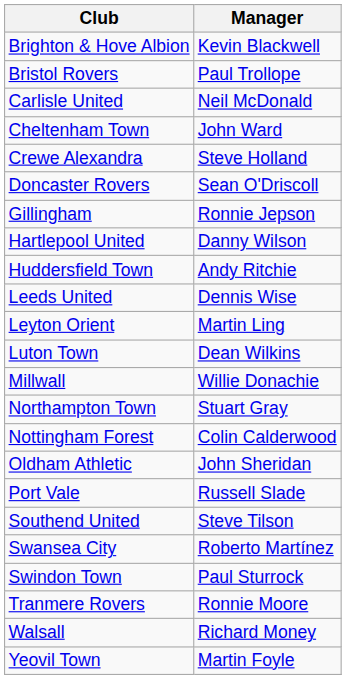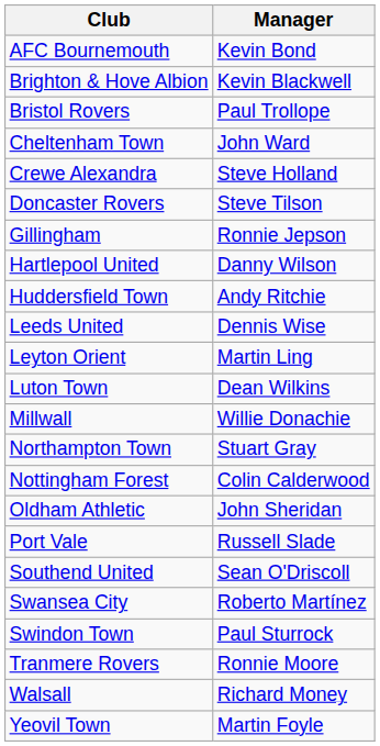 <table class="wikitable sortable" align-text:left;>
 <tr>
 <th>Club</th>
 <th>Manager</th>
+</tr>
+<tr>
+<td><a href='#'>AFC Bournemouth</a></td>
+<td><a href='#'>Kevin Bond</a></td>
 </tr>
 <tr>
 <td><a href='#'>Brighton & Hove Albion</a></td>
 <td><a href='#'>Kevin Blackwell</a></td>
 </tr>
 <tr>
 <td><a href='#'>Bristol Rovers</a></td>
 <td><a href='#'>Paul Trollope</a></td>
-</tr>
-<tr>
-<td><a href='#'>Carlisle United</a></td>
-<td><a href='#'>Neil McDonald</a></td>
 </tr>
 <tr>
 <td><a href='#'>Cheltenham Town</a></td>
 <td><a href='#'>John Ward</a></td>
 </tr>
 <tr>
 <td><a href='#'>Crewe Alexandra</a></td>
 <td><a href='#'>Steve Holland</a></td>
 </tr>
 <tr>
 <td><a href='#'>Doncaster Rovers</a></td>
-<td><a href='#'>Sean O'Driscoll</a></td>
+<td><a href='#'>Steve Tilson</a></td>
 </tr>
 <tr>
 <td><a href='#'>Gillingham</a></td>
 <td><a href='#'>Ronnie Jepson</a></td>
 </tr>
 <tr>
 <td><a href='#'>Hartlepool United</a></td>
 <td><a href='#'>Danny Wilson</a></td>
 </tr>
 <tr>
 <td><a href='#'>Huddersfield Town</a></td>
 <td><a href='#'>Andy Ritchie</a></td>
 </tr>
 <tr>
 <td><a href='#'>Leeds United</a></td>
 <td><a href='#'>Dennis Wise</a></td>
 </tr>
 <tr>
 <td><a href='#'>Leyton Orient</a></td>
 <td><a href='#'>Martin Ling</a></td>
 </tr>
 <tr>
 <td><a href='#'>Luton Town</a></td>
 <td><a href='#'>Dean Wilkins</a></td>
 </tr>
 <tr>
 <td><a href='#'>Millwall</a></td>
 <td><a href='#'>Willie Donachie</a></td>
 </tr>
 <tr>
 <td><a href='#'>Northampton Town</a></td>
 <td><a href='#'>Stuart Gray</a></td>
 </tr>
 <tr>
 <td><a href='#'>Nottingham Forest</a></td>
 <td><a href='#'>Colin Calderwood</a></td>
 </tr>
 <tr>
 <td><a href='#'>Oldham Athletic</a></td>
 <td><a href='#'>John Sheridan</a></td>
 </tr>
 <tr>
 <td><a href='#'>Port Vale</a></td>
 <td><a href='#'>Russell Slade</a></td>
 </tr>
 <tr>
 <td><a href='#'>Southend United</a></td>
-<td><a href='#'>Steve Tilson</a></td>
+<td><a href='#'>Sean O'Driscoll</a></td>
 </tr>
 <tr>
 <td><a href='#'>Swansea City</a></td>
 <td><a href='#'>Roberto Martínez</a></td>
 </tr>
 <tr>
 <td><a href='#'>Swindon Town</a></td>
 <td><a href='#'>Paul Sturrock</a></td>
 </tr>
 <tr>
 <td><a href='#'>Tranmere Rovers</a></td>
 <td><a href='#'>Ronnie Moore</a></td>
 </tr>
 <tr>
 <td><a href='#'>Walsall</a></td>
 <td><a href='#'>Richard Money</a></td>
 </tr>
 <tr>
 <td><a href='#'>Yeovil Town</a></td>
 <td><a href='#'>Martin Foyle</a></td>
 </tr>
 </table>
